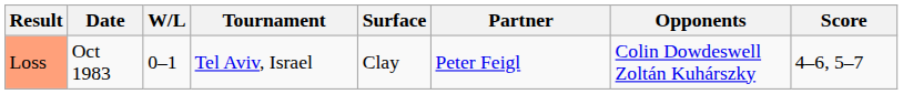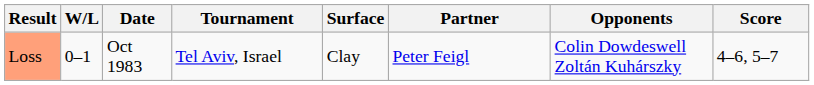 <table class="sortable wikitable">
 <tr>
 <th>Result</th>
+<th>W/L</th>
 <th style="width:55px">Date</th>
-<th>W/L</th>
 <th style="width:130px">Tournament</th>
 <th style="width:50px">Surface</th>
 <th style="width:140px">Partner</th>
 <th style="width:140px">Opponents</th>
 <th style="width:80px" class="unsortable">Score</th>
 </tr>
 <tr>
 <td style="background:#ffa07a;">Loss</td>
+<td>0–1</td>
 <td>Oct 1983</td>
-<td>0–1</td>
 <td><a href='#'>Tel Aviv</a>, Israel</td>
 <td>Clay</td>
 <td> <a href='#'>Peter Feigl</a></td>
 <td> <a href='#'>Colin Dowdeswell</a> <br>  <a href='#'>Zoltán Kuhárszky</a></td>
 <td>4–6, 5–7</td>
 </tr>
 </table>
